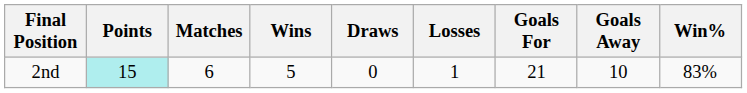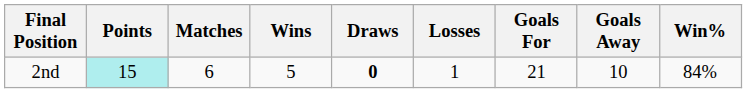 <table class="wikitable" style="font-size: 95%; text-align: center;">
 <tr>
 <th width=60>Final Position</th>
 <th width=60>Points</th>
 <th width=60>Matches</th>
 <th width=60>Wins</th>
 <th width=60>Draws</th>
 <th width=60>Losses</th>
 <th width=60>Goals For</th>
 <th width=60>Goals Away</th>
 <th width=60>Win%</th>
 </tr>
 <tr>
 <td>2nd</td>
 <td style="background: paleturquoise;">15</td>
 <td>6</td>
 <td>5</td>
-<td>0</td>
+<td><strong>0</strong></td>
 <td>1</td>
 <td>21</td>
 <td>10</td>
-<td>83%</td>
+<td>84%</td>
 </tr>
 </table>
